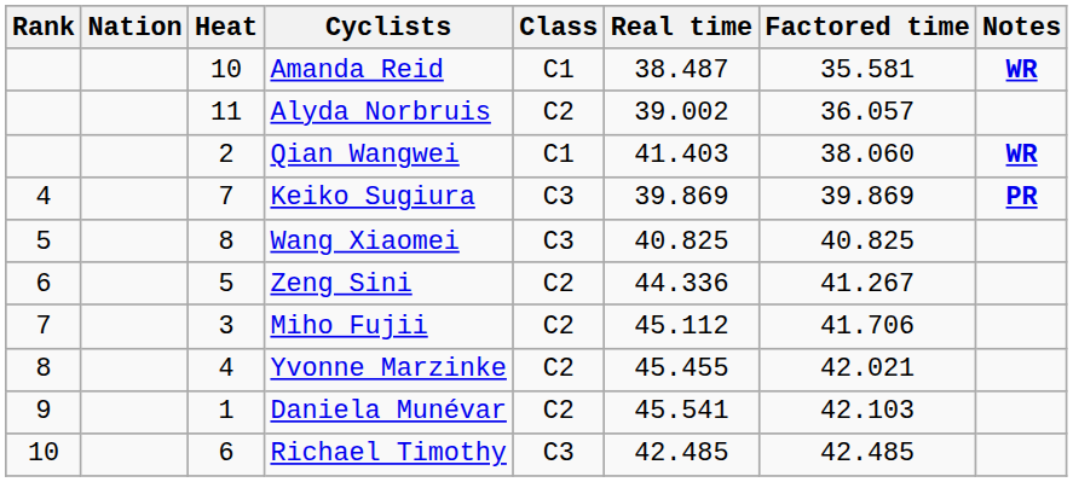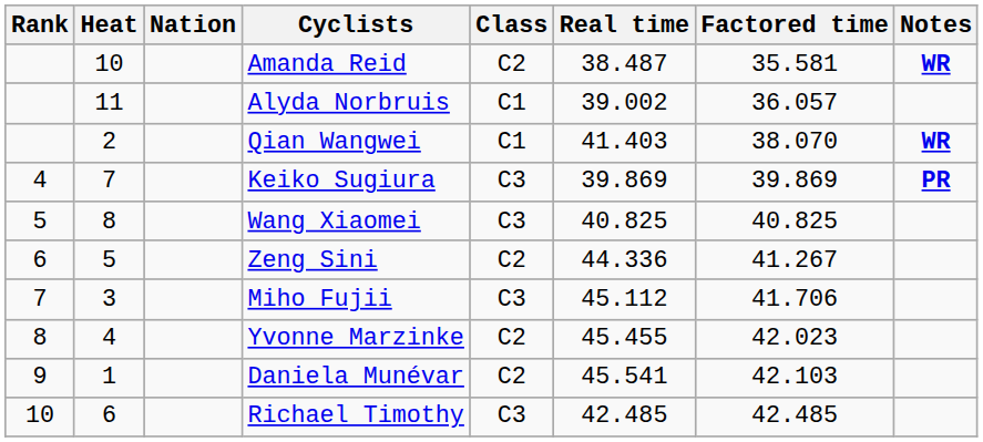 <table class="wikitable sortable" style="text-align:center;">
 <tr>
 <th>Rank</th>
+<th>Heat</th>
 <th>Nation</th>
-<th>Heat</th>
 <th class="unsortable">Cyclists</th>
 <th>Class</th>
 <th>Real time</th>
 <th>Factored time</th>
 <th class="unsortable">Notes</th>
 </tr>
 <tr>
 <td></td>
+<td>10</td>
 <td align=left></td>
-<td>10</td>
 <td align=left><a href='#'>Amanda Reid</a></td>
-<td>C1</td>
+<td>C2</td>
 <td>38.487</td>
 <td>35.581</td>
 <td><strong><a href='#'>WR</a></strong></td>
 </tr>
 <tr>
 <td></td>
+<td>11</td>
 <td align=left></td>
-<td>11</td>
 <td align=left><a href='#'>Alyda Norbruis</a></td>
-<td>C2</td>
+<td>C1</td>
 <td>39.002</td>
 <td>36.057</td>
 <td></td>
 </tr>
 <tr>
 <td></td>
+<td>2</td>
 <td align=left></td>
-<td>2</td>
 <td align=left><a href='#'>Qian Wangwei</a></td>
 <td>C1</td>
 <td>41.403</td>
-<td>38.060</td>
+<td>38.070</td>
 <td><strong><a href='#'>WR</a></strong></td>
 </tr>
 <tr>
 <td>4</td>
+<td>7</td>
 <td align=left></td>
-<td>7</td>
 <td align=left><a href='#'>Keiko Sugiura</a></td>
 <td>C3</td>
 <td>39.869</td>
 <td>39.869</td>
 <td><strong><a href='#'>PR</a></strong></td>
 </tr>
 <tr>
 <td>5</td>
+<td>8</td>
 <td align=left></td>
-<td>8</td>
 <td align=left><a href='#'>Wang Xiaomei</a></td>
 <td>C3</td>
 <td>40.825</td>
 <td>40.825</td>
 <td></td>
 </tr>
 <tr>
 <td>6</td>
+<td>5</td>
 <td align=left></td>
-<td>5</td>
 <td align=left><a href='#'>Zeng Sini</a></td>
 <td>C2</td>
 <td>44.336</td>
 <td>41.267</td>
 <td></td>
 </tr>
 <tr>
 <td>7</td>
+<td>3</td>
 <td align=left></td>
-<td>3</td>
 <td align=left><a href='#'>Miho Fujii</a></td>
-<td>C2</td>
+<td>C3</td>
 <td>45.112</td>
 <td>41.706</td>
 <td></td>
 </tr>
 <tr>
 <td>8</td>
+<td>4</td>
 <td align=left></td>
-<td>4</td>
 <td align=left><a href='#'>Yvonne Marzinke</a></td>
 <td>C2</td>
 <td>45.455</td>
-<td>42.021</td>
+<td>42.023</td>
 <td></td>
 </tr>
 <tr>
 <td>9</td>
+<td>1</td>
 <td align=left></td>
-<td>1</td>
 <td align=left><a href='#'>Daniela Munévar</a></td>
 <td>C2</td>
 <td>45.541</td>
 <td>42.103</td>
 <td></td>
 </tr>
 <tr>
 <td>10</td>
+<td>6</td>
 <td align=left></td>
-<td>6</td>
 <td align=left><a href='#'>Richael Timothy</a></td>
 <td>C3</td>
 <td>42.485</td>
 <td>42.485</td>
 <td></td>
 </tr>
 </table>
